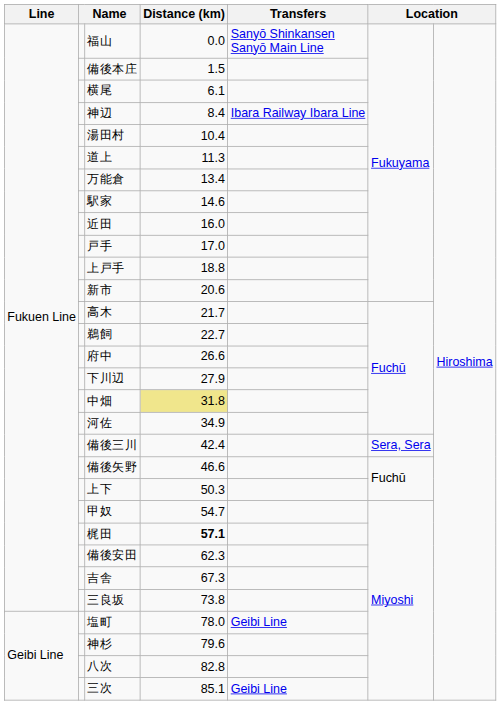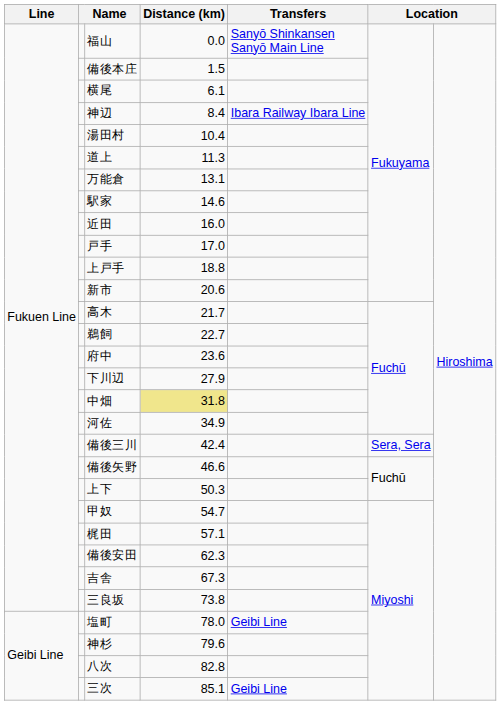 <table class="wikitable">
 <tr>
 <th>Line</th>
 <th colspan="2">Name</th>
 <th>Distance (km)</th>
 <th>Transfers</th>
 <th colspan="2">Location</th>
 </tr>
 <tr>
 <td rowspan="27">Fukuen Line</td>
 <td></td>
 <td>福山</td>
 <td style="text-align: right;">0.0</td>
 <td> <a href='#'>Sanyō Shinkansen</a><br>  <a href='#'>Sanyō Main Line</a></td>
 <td rowspan="12"><a href='#'>Fukuyama</a></td>
 <td rowspan="31"><a href='#'>Hiroshima</a></td>
 </tr>
 <tr>
 <td></td>
 <td>備後本庄</td>
 <td style="text-align: right;">1.5</td>
 <td> </td>
 </tr>
 <tr>
 <td></td>
 <td>横尾</td>
 <td style="text-align: right;">6.1</td>
 <td> </td>
 </tr>
 <tr>
 <td></td>
 <td>神辺</td>
 <td style="text-align: right;">8.4</td>
 <td><a href='#'>Ibara Railway Ibara Line</a></td>
 </tr>
 <tr>
 <td></td>
 <td>湯田村</td>
 <td style="text-align: right;">10.4</td>
 <td> </td>
 </tr>
 <tr>
 <td></td>
 <td>道上</td>
 <td style="text-align: right;">11.3</td>
 <td> </td>
 </tr>
 <tr>
 <td></td>
 <td>万能倉</td>
-<td style="text-align: right;">13.4</td>
+<td style="text-align: right;">13.1</td>
 <td> </td>
 </tr>
 <tr>
 <td></td>
 <td>駅家</td>
 <td style="text-align: right;">14.6</td>
 <td> </td>
 </tr>
 <tr>
 <td></td>
 <td>近田</td>
 <td style="text-align: right;">16.0</td>
 <td> </td>
 </tr>
 <tr>
 <td></td>
 <td>戸手</td>
 <td style="text-align: right;">17.0</td>
 <td> </td>
 </tr>
 <tr>
 <td></td>
 <td>上戸手</td>
 <td style="text-align: right;">18.8</td>
 <td> </td>
 </tr>
 <tr>
 <td></td>
 <td>新市</td>
 <td style="text-align: right;">20.6</td>
 <td> </td>
 </tr>
 <tr>
 <td></td>
 <td>高木</td>
 <td style="text-align: right;">21.7</td>
 <td> </td>
 <td rowspan="6"><a href='#'>Fuchū</a></td>
 </tr>
 <tr>
 <td></td>
 <td>鵜飼</td>
 <td style="text-align: right;">22.7</td>
 <td> </td>
 </tr>
 <tr>
 <td></td>
 <td>府中</td>
-<td style="text-align: right;">26.6</td>
+<td style="text-align: right;">23.6</td>
 <td></td>
 </tr>
 <tr>
 <td></td>
 <td>下川辺</td>
 <td style="text-align: right;">27.9</td>
 <td> </td>
 </tr>
 <tr>
 <td></td>
 <td>中畑</td>
 <td style="background: khaki; text-align: right;">31.8</td>
 <td> </td>
 </tr>
 <tr>
 <td></td>
 <td>河佐</td>
 <td style="text-align: right;">34.9</td>
 <td> </td>
 </tr>
 <tr>
 <td></td>
 <td>備後三川</td>
 <td style="text-align: right;">42.4</td>
 <td> </td>
 <td rowspan="1"><a href='#'>Sera, Sera</a></td>
 </tr>
 <tr>
 <td></td>
 <td>備後矢野</td>
 <td style="text-align: right;">46.6</td>
 <td> </td>
 <td rowspan="2">Fuchū</td>
 </tr>
 <tr>
 <td></td>
 <td>上下</td>
 <td style="text-align: right;">50.3</td>
 <td> </td>
 </tr>
 <tr>
 <td></td>
 <td>甲奴</td>
 <td style="text-align: right;">54.7</td>
 <td> </td>
 <td rowspan="10"><a href='#'>Miyoshi</a></td>
 </tr>
 <tr>
 <td></td>
 <td>梶田</td>
-<td style="text-align: right;"><strong>57.1</strong></td>
+<td style="text-align: right;">57.1</td>
 <td> </td>
 </tr>
 <tr>
 <td></td>
 <td>備後安田</td>
 <td style="text-align: right;">62.3</td>
 <td> </td>
 </tr>
 <tr>
 <td></td>
 <td>吉舎</td>
 <td style="text-align: right;">67.3</td>
 <td> </td>
 </tr>
 <tr>
 <td></td>
 <td>三良坂</td>
 <td style="text-align: right;">73.8</td>
 <td> </td>
 </tr>
 <tr>
 <td rowspan="2"></td>
 <td rowspan="2">塩町</td>
 <td rowspan="2" style="text-align: right;">78.0</td>
 <td rowspan="2"> <a href='#'>Geibi Line</a></td>
 </tr>
 <tr>
 <td rowspan="4">Geibi Line</td>
 </tr>
 <tr>
 <td></td>
 <td>神杉</td>
 <td style="text-align: right;">79.6</td>
 <td> </td>
 </tr>
 <tr>
 <td></td>
 <td>八次</td>
 <td style="text-align: right;">82.8</td>
 <td> </td>
 </tr>
 <tr>
 <td></td>
 <td>三次</td>
 <td style="text-align: right;">85.1</td>
 <td> <a href='#'>Geibi Line</a></td>
 </tr>
 </table>
